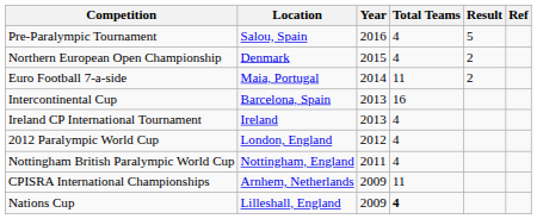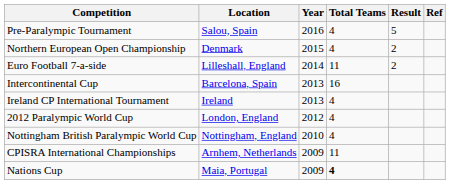 <table class="wikitable">
 <tr>
 <th>Competition</th>
 <th>Location</th>
 <th>Year</th>
 <th>Total Teams</th>
 <th>Result</th>
 <th>Ref</th>
 </tr>
 <tr>
 <td>Pre-Paralympic Tournament</td>
 <td><a href='#'>Salou, Spain</a></td>
 <td>2016</td>
 <td>4</td>
 <td>5</td>
 <td></td>
 </tr>
 <tr>
 <td>Northern European Open Championship</td>
 <td><a href='#'>Denmark</a></td>
 <td>2015</td>
 <td>4</td>
 <td>2</td>
 <td></td>
 </tr>
 <tr>
 <td>Euro Football 7-a-side</td>
-<td><a href='#'>Maia, Portugal</a></td>
+<td><a href='#'>Lilleshall, England</a></td>
 <td>2014</td>
 <td>11</td>
 <td>2</td>
 <td></td>
 </tr>
 <tr>
 <td>Intercontinental Cup</td>
 <td><a href='#'>Barcelona, Spain</a></td>
 <td>2013</td>
 <td>16</td>
 <td></td>
 <td></td>
 </tr>
 <tr>
 <td>Ireland CP International Tournament</td>
 <td><a href='#'>Ireland</a></td>
 <td>2013</td>
 <td>4</td>
 <td></td>
 <td></td>
 </tr>
 <tr>
 <td>2012 Paralympic World Cup</td>
 <td><a href='#'>London, England</a></td>
 <td>2012</td>
 <td>4</td>
 <td></td>
 <td></td>
 </tr>
 <tr>
 <td>Nottingham British Paralympic World Cup</td>
 <td><a href='#'>Nottingham, England</a></td>
-<td>2011</td>
+<td>2010</td>
 <td>4</td>
 <td></td>
 <td></td>
 </tr>
 <tr>
 <td>CPISRA International Championships</td>
 <td><a href='#'>Arnhem, Netherlands</a></td>
 <td>2009</td>
 <td>11</td>
 <td></td>
 <td></td>
 </tr>
 <tr>
 <td>Nations Cup</td>
-<td><a href='#'>Lilleshall, England</a></td>
+<td><a href='#'>Maia, Portugal</a></td>
 <td>2009</td>
 <td><strong>4</strong></td>
 <td></td>
 <td></td>
 </tr>
 </table>
